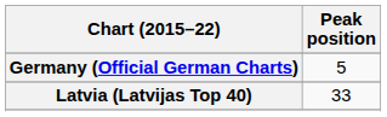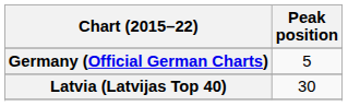 <table class="wikitable sortable plainrowheaders" style="text-align:center">
 <tr>
 <th scope="col">Chart (2015–22)</th>
 <th scope="col">Peak<br> position</th>
 </tr>
 <tr>
 </tr>
 <tr>
 </tr>
 <tr>
 </tr>
 <tr>
 </tr>
 <tr>
 </tr>
 <tr>
 </tr>
 <tr>
 </tr>
 <tr>
 </tr>
 <tr>
 </tr>
 <tr>
 </tr>
 <tr>
 <th scope="row">Germany (<a href='#'>Official German Charts</a>)</th>
 <td>5</td>
 </tr>
 <tr>
 </tr>
 <tr>
 </tr>
 <tr>
 </tr>
 <tr>
 </tr>
 <tr>
 </tr>
 <tr>
 </tr>
 <tr>
 <th scope="row">Latvia (Latvijas Top 40)</th>
-<td>33</td>
+<td>30</td>
 </tr>
 <tr>
 </tr>
 <tr>
 </tr>
 <tr>
 </tr>
 <tr>
 </tr>
 <tr>
 </tr>
 <tr>
 </tr>
 <tr>
 </tr>
 <tr>
 </tr>
 <tr>
 </tr>
 <tr>
 </tr>
 <tr>
 </tr>
 <tr>
 </tr>
 <tr>
 </tr>
 <tr>
 </tr>
 <tr>
 </tr>
 <tr>
 </tr>
 <tr>
 </tr>
 <tr>
 </tr>
 <tr>
 </tr>
 </table>
